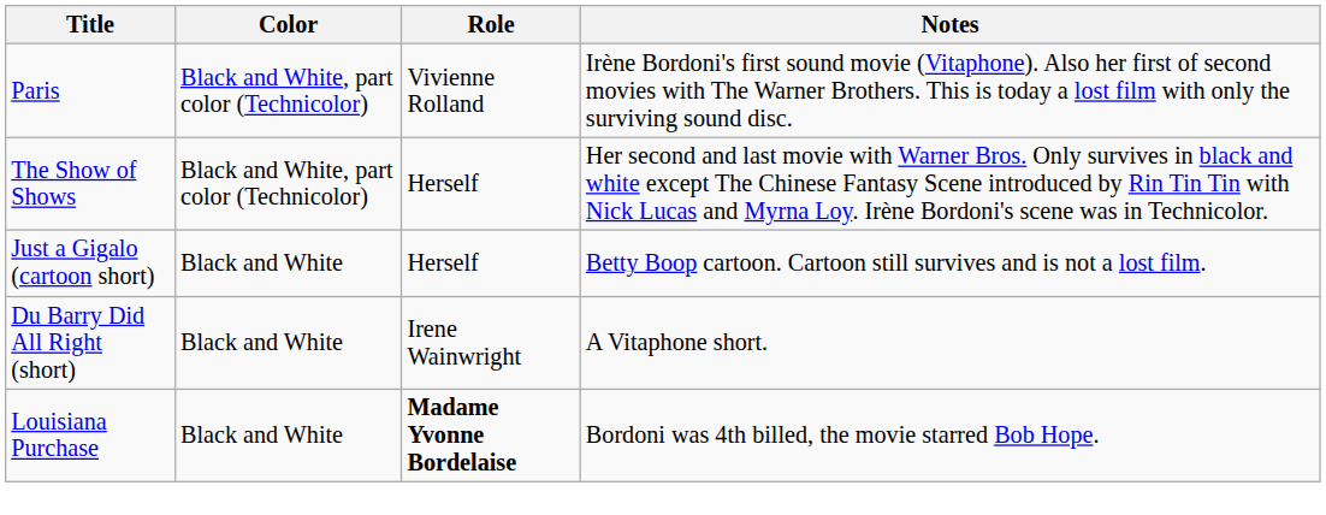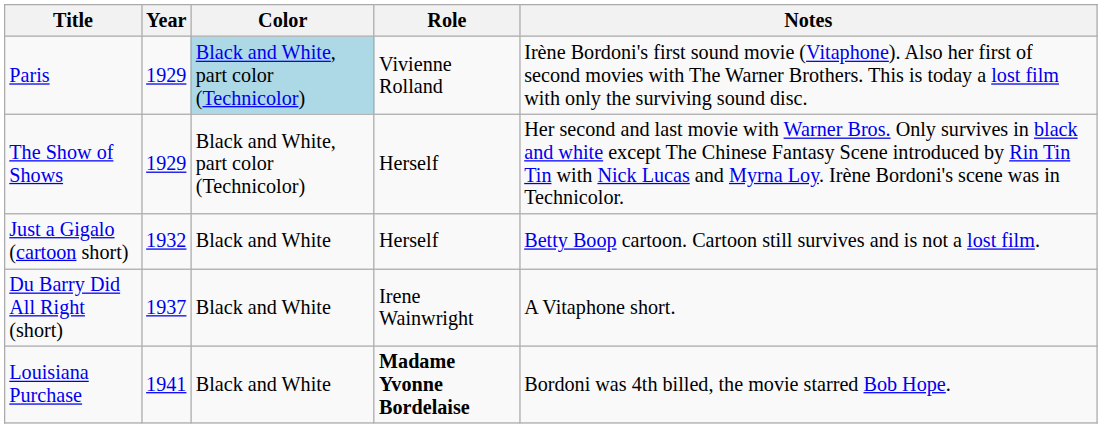 <table class="wikitable">
 <tr>
 <th>Title</th>
+<th>Year</th>
 <th>Color</th>
 <th>Role</th>
 <th>Notes</th>
 </tr>
 <tr>
 <td><a href='#'>Paris</a></td>
-<td><a href='#'>Black and White</a>, part color (<a href='#'>Technicolor</a>)</td>
+<td><a href='#'>1929</a></td>
+<td style="background: lightblue;"><a href='#'>Black and White</a>, part color (<a href='#'>Technicolor</a>)</td>
 <td>Vivienne Rolland</td>
 <td>Irène Bordoni's first sound movie (<a href='#'>Vitaphone</a>). Also her first of second movies with The Warner Brothers. This is today a <a href='#'>lost film</a> with only the surviving sound disc.</td>
 </tr>
 <tr>
 <td><a href='#'>The Show of Shows</a></td>
+<td><a href='#'>1929</a></td>
 <td>Black and White, part color (Technicolor)</td>
 <td>Herself</td>
 <td>Her second and last movie with <a href='#'>Warner Bros.</a> Only survives in <a href='#'>black and white</a> except The Chinese Fantasy Scene introduced by <a href='#'>Rin Tin Tin</a> with <a href='#'>Nick Lucas</a> and <a href='#'>Myrna Loy</a>. Irène Bordoni's scene was in Technicolor.</td>
 </tr>
 <tr>
 <td><a href='#'>Just a Gigalo</a> (<a href='#'>cartoon</a> short)</td>
+<td><a href='#'>1932</a></td>
 <td>Black and White</td>
 <td>Herself</td>
 <td><a href='#'>Betty Boop</a> cartoon. Cartoon still survives and is not a <a href='#'>lost film</a>.</td>
 </tr>
 <tr>
 <td><a href='#'>Du Barry Did All Right</a> (short)</td>
+<td><a href='#'>1937</a></td>
 <td>Black and White</td>
 <td>Irene Wainwright</td>
 <td>A Vitaphone short.</td>
 </tr>
 <tr>
 <td><a href='#'>Louisiana Purchase</a></td>
+<td><a href='#'>1941</a></td>
 <td>Black and White</td>
 <td><strong>Madame Yvonne Bordelaise</strong></td>
 <td>Bordoni was 4th billed, the movie starred <a href='#'>Bob Hope</a>.</td>
 </tr>
 </table>
